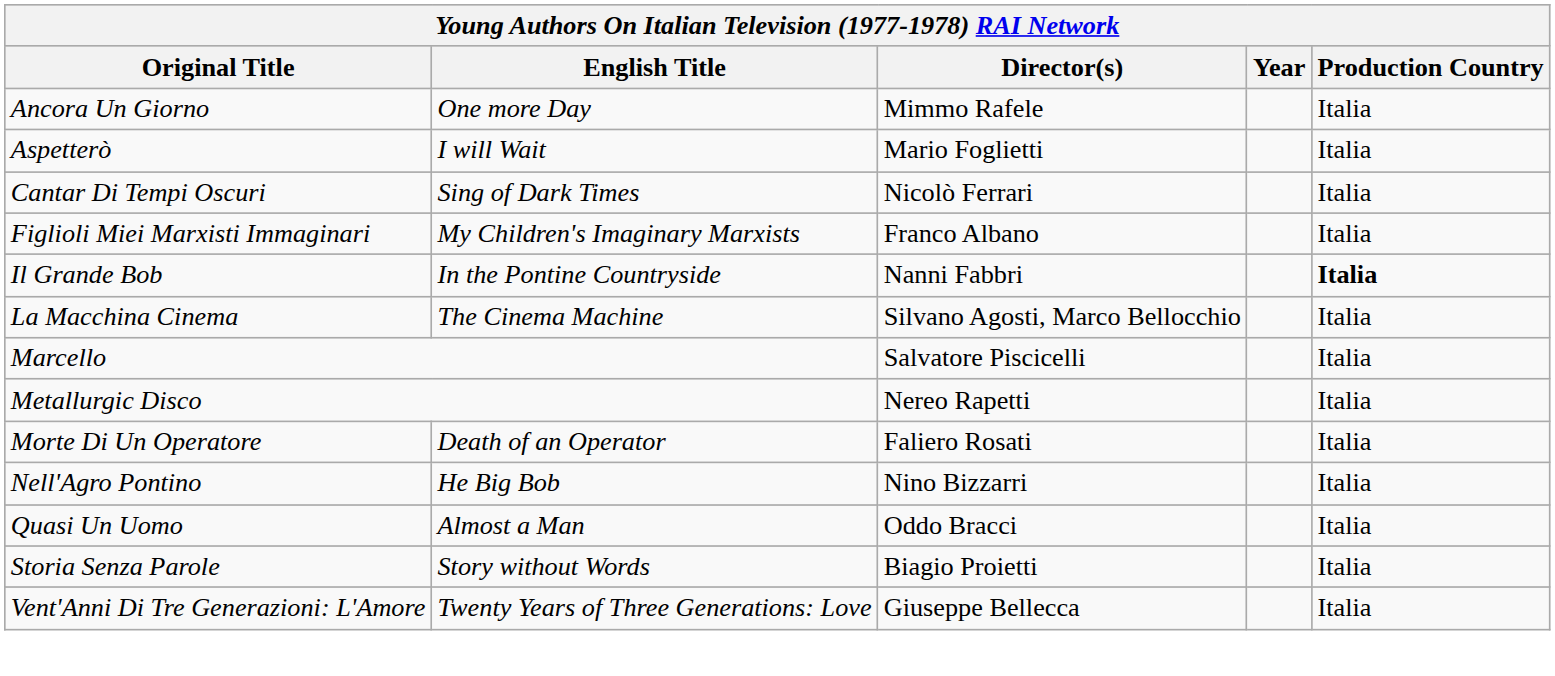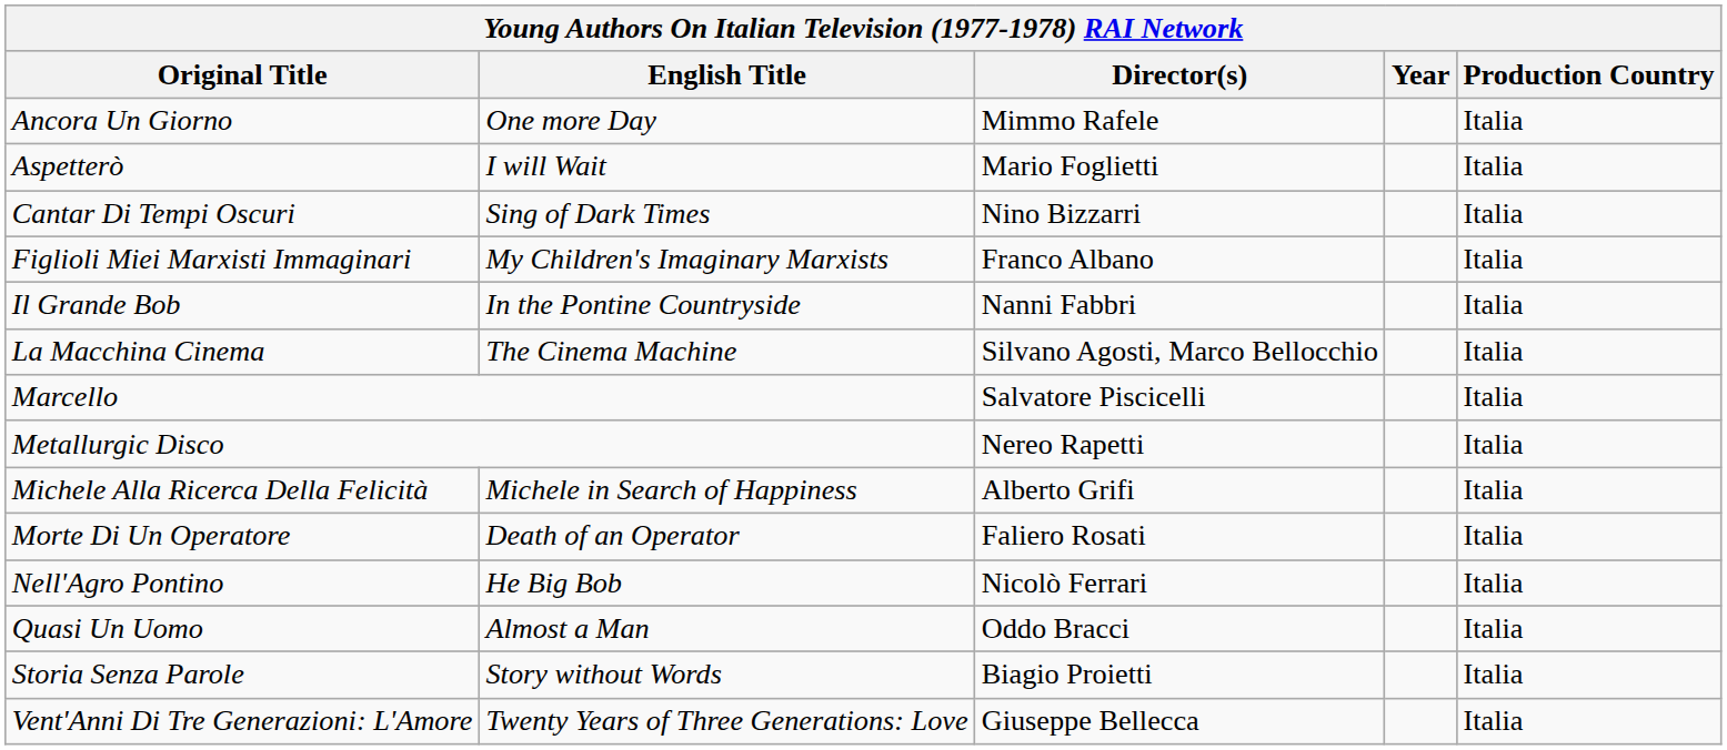 <table class="wikitable sortable">
 <tr>
 <th colspan="5"><strong><em>Young Authors On Italian Television (1977-1978) <a href='#'>RAI Network</a></em></strong></th>
 </tr>
 <tr>
 <th>Original Title</th>
 <th>English Title</th>
 <th>Director(s)</th>
 <th>Year</th>
 <th>Production Country</th>
 </tr>
 <tr>
 <td><em>Ancora Un Giorno</em></td>
 <td><em>One more Day</em></td>
 <td>Mimmo Rafele</td>
 <td></td>
 <td>Italia</td>
 </tr>
 <tr>
 <td><em>Aspetterò</em></td>
 <td><em>I will Wait</em></td>
 <td>Mario Foglietti</td>
 <td></td>
 <td>Italia</td>
 </tr>
 <tr>
 <td><em>Cantar Di Tempi Oscuri</em></td>
 <td><em>Sing of Dark Times</em></td>
-<td>Nicolò Ferrari</td>
+<td>Nino Bizzarri</td>
 <td></td>
 <td>Italia</td>
 </tr>
 <tr>
 <td><em>Figlioli Miei Marxisti Immaginari</em></td>
 <td><em>My Children's Imaginary Marxists</em></td>
 <td>Franco Albano</td>
 <td></td>
 <td>Italia</td>
 </tr>
 <tr>
 <td><em>Il Grande Bob</em></td>
 <td><em>In the Pontine Countryside</em></td>
 <td>Nanni Fabbri</td>
 <td></td>
-<td><strong>Italia</strong></td>
+<td>Italia</td>
 </tr>
 <tr>
 <td><em>La Macchina Cinema</em></td>
 <td><em>The Cinema Machine</em></td>
 <td>Silvano Agosti, Marco Bellocchio</td>
 <td></td>
 <td>Italia</td>
 </tr>
 <tr>
 <td colspan="2"><em>Marcello</em></td>
 <td>Salvatore Piscicelli</td>
 <td></td>
 <td>Italia</td>
 </tr>
 <tr>
 <td colspan="2"><em>Metallurgic Disco</em></td>
 <td>Nereo Rapetti</td>
 <td></td>
 <td>Italia</td>
 </tr>
 <tr>
+<td><em>Michele Alla Ricerca Della Felicità</em></td>
+<td><em>Michele in Search of Happiness</em></td>
+<td>Alberto Grifi</td>
+<td></td>
+<td>Italia</td>
+</tr>
+<tr>
 <td><em>Morte Di Un Operatore</em></td>
 <td><em>Death of an Operator</em></td>
 <td>Faliero Rosati</td>
 <td></td>
 <td>Italia</td>
 </tr>
 <tr>
 <td><em>Nell'Agro Pontino</em></td>
 <td><em>He Big Bob</em></td>
-<td>Nino Bizzarri</td>
+<td>Nicolò Ferrari</td>
 <td></td>
 <td>Italia</td>
 </tr>
 <tr>
 <td><em>Quasi Un Uomo</em></td>
 <td><em>Almost a Man</em></td>
 <td>Oddo Bracci</td>
 <td></td>
 <td>Italia</td>
 </tr>
 <tr>
 <td><em>Storia Senza Parole</em></td>
 <td><em>Story without Words</em></td>
 <td>Biagio Proietti</td>
 <td></td>
 <td>Italia</td>
 </tr>
 <tr>
 <td><em>Vent'Anni Di Tre Generazioni: L'Amore</em></td>
 <td><em>Twenty Years of Three Generations: Love</em></td>
 <td>Giuseppe Bellecca</td>
 <td></td>
 <td>Italia</td>
 </tr>
 </table>
